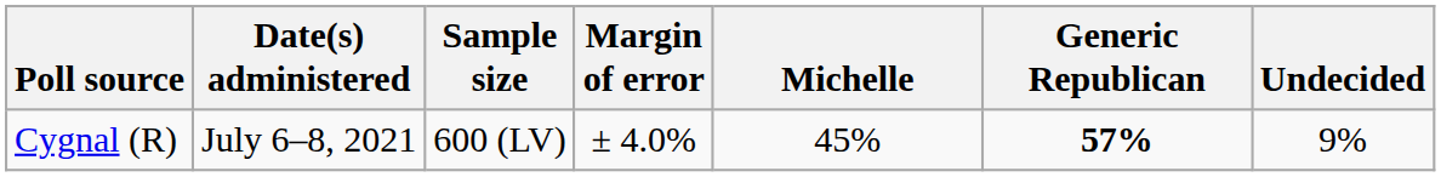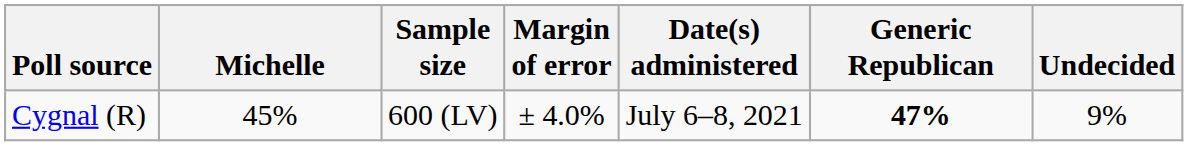 <table class="wikitable" style="font-size:90%;text-align:center;">
 <tr valign=bottom>
 <th>Poll source</th>
-<th>Date(s)<br>administered</th>
+<th style="width:100px;">Michelle<br></th>
 <th>Sample<br>size</th>
 <th>Margin<br>of error</th>
-<th style="width:100px;">Michelle<br></th>
+<th>Date(s)<br>administered</th>
 <th style="width:100px;">Generic<br>Republican</th>
 <th>Undecided</th>
 </tr>
 <tr>
 <td style="text-align:left;"><a href='#'>Cygnal</a> (R)</td>
-<td>July 6–8, 2021</td>
+<td>45%</td>
 <td>600 (LV)</td>
 <td>± 4.0%</td>
-<td>45%</td>
-<td><strong>57%</strong></td>
+<td>July 6–8, 2021</td>
+<td><strong>47%</strong></td>
 <td>9%</td>
 </tr>
 </table>
